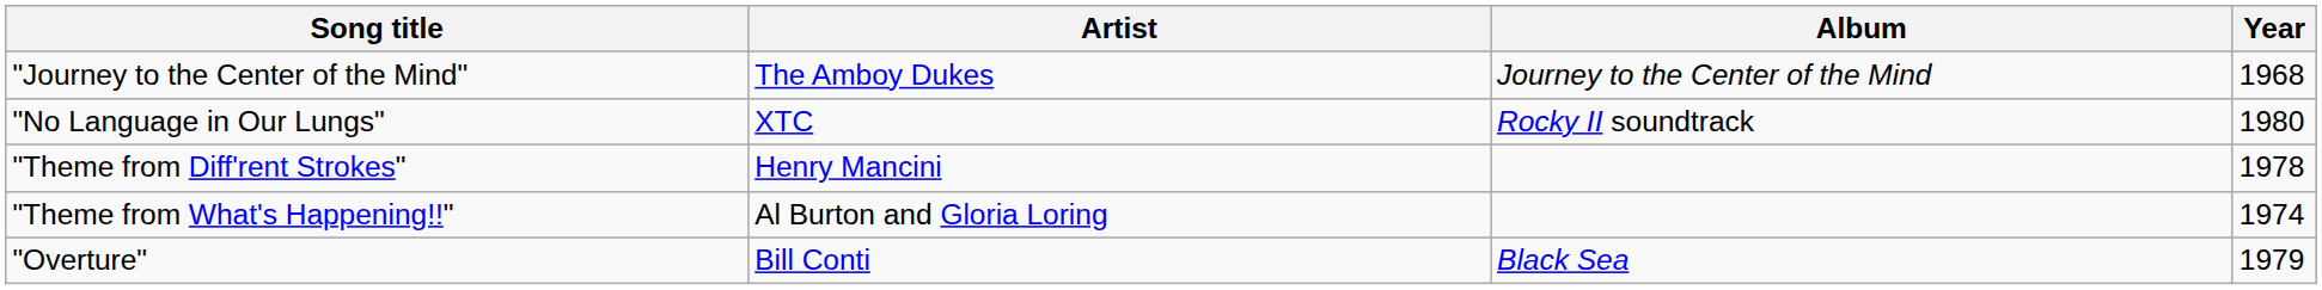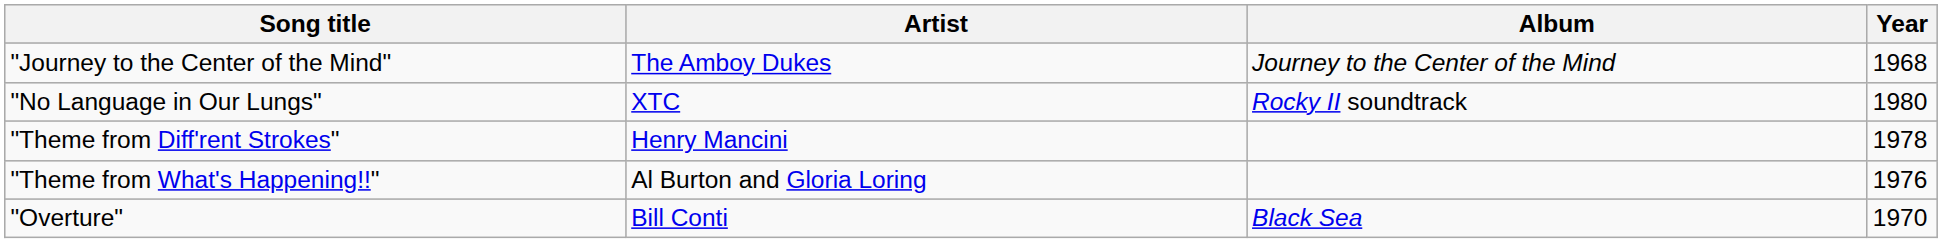 <table class="wikitable" style="width:100%;">
 <tr>
 <th style="width:30%;">Song title</th>
 <th style="width:30%;">Artist</th>
 <th style="width:30%;">Album</th>
 <th style="width:3%;">Year</th>
 </tr>
 <tr>
 <td>"Journey to the Center of the Mind"</td>
 <td><a href='#'>The Amboy Dukes</a></td>
 <td><em>Journey to the Center of the Mind</em></td>
 <td>1968</td>
 </tr>
 <tr>
 <td>"No Language in Our Lungs"</td>
 <td><a href='#'>XTC</a></td>
 <td><em><a href='#'>Rocky II</a></em> soundtrack</td>
 <td>1980</td>
 </tr>
 <tr>
 <td>"Theme from <a href='#'>Diff'rent Strokes</a>"</td>
 <td><a href='#'>Henry Mancini</a></td>
 <td></td>
 <td>1978</td>
 </tr>
 <tr>
 <td>"Theme from <a href='#'>What's Happening!!</a>"</td>
 <td>Al Burton and <a href='#'>Gloria Loring</a></td>
 <td></td>
-<td>1974</td>
+<td>1976</td>
 </tr>
 <tr>
 <td>"Overture"</td>
 <td><a href='#'>Bill Conti</a></td>
 <td><em><a href='#'>Black Sea</a></em></td>
-<td>1979</td>
+<td>1970</td>
 </tr>
 </table>
